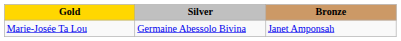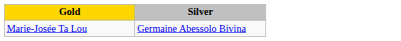 <table class="wikitable" style="text-align:left">
 <tr align="center">
 <td width=200 bgcolor=gold><strong>Gold</strong></td>
 <td width=200 bgcolor=silver><strong>Silver</strong></td>
-<td width=200 bgcolor=CC9966><strong>Bronze</strong></td>
 </tr>
 <tr>
 <td><a href='#'>Marie-Josée Ta Lou</a><br><em></em></td>
 <td><a href='#'>Germaine Abessolo Bivina</a><br><em></em></td>
-<td><a href='#'>Janet Amponsah</a><br><em></em></td>
 </tr>
 </table>
